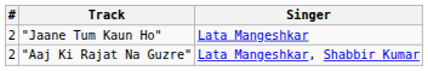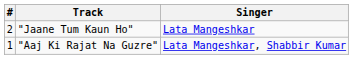 <table class="wikitable">
 <tr>
 <th>#</th>
 <th>Track</th>
 <th>Singer</th>
 </tr>
 <tr>
 <td>2</td>
 <td>"Jaane Tum Kaun Ho"</td>
 <td><a href='#'>Lata Mangeshkar</a></td>
 </tr>
 <tr>
-<td>2</td>
+<td>1</td>
 <td>"Aaj Ki Rajat Na Guzre"</td>
 <td><a href='#'>Lata Mangeshkar</a>, <a href='#'>Shabbir Kumar</a></td>
 </tr>
 </table>
